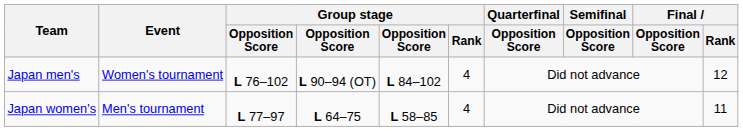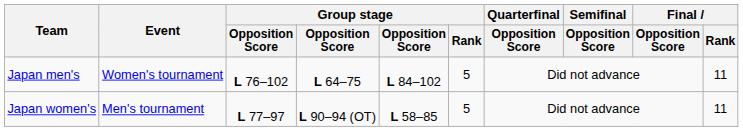 <table class=wikitable style=font-size:90%;text-align:center>
 <tr>
 <th rowspan=2>Team</th>
 <th rowspan=2>Event</th>
 <th colspan=4>Group stage</th>
 <th>Quarterfinal</th>
 <th>Semifinal</th>
 <th colspan=2>Final / </th>
 </tr>
 <tr style=font-size:95%>
 <th>Opposition<br>Score</th>
 <th>Opposition<br>Score</th>
 <th>Opposition<br>Score</th>
 <th>Rank</th>
 <th>Opposition<br>Score</th>
 <th>Opposition<br>Score</th>
 <th>Opposition<br>Score</th>
 <th>Rank</th>
 </tr>
 <tr>
 <td align=left><a href='#'>Japan men's</a></td>
 <td align=left><a href='#'>Women's tournament</a></td>
 <td><br><strong>L</strong> 76–102</td>
-<td><br><strong>L</strong> 90–94 (OT)</td>
+<td><br><strong>L</strong> 64–75</td>
 <td><br><strong>L</strong> 84–102</td>
-<td>4</td>
+<td>5</td>
 <td colspan="3">Did not advance</td>
-<td>12</td>
+<td>11</td>
 </tr>
 <tr>
 <td align=left><a href='#'>Japan women's</a></td>
 <td align=left><a href='#'>Men's tournament</a></td>
 <td><br><strong>L</strong> 77–97</td>
-<td><br><strong>L</strong> 64–75</td>
+<td><br><strong>L</strong> 90–94 (OT)</td>
 <td><br><strong>L</strong> 58–85</td>
-<td>4</td>
+<td>5</td>
 <td colspan="3">Did not advance</td>
 <td>11</td>
 </tr>
 </table>
